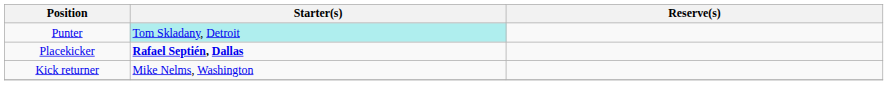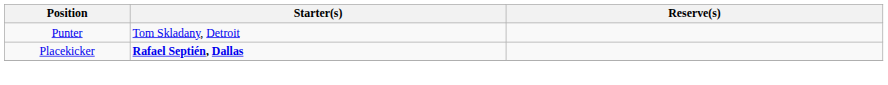 <table class="wikitable" width=75%>
 <tr>
 <th width=10%>Position</th>
 <th width=30%>Starter(s)</th>
 <th width=30%>Reserve(s)</th>
 </tr>
 <tr>
 <td align=center><a href='#'>Punter</a></td>
-<td style="background: paleturquoise;"> <a href='#'>Tom Skladany</a>, <a href='#'>Detroit</a></td>
+<td> <a href='#'>Tom Skladany</a>, <a href='#'>Detroit</a></td>
 <td></td>
 </tr>
 <tr>
 <td align=center><a href='#'>Placekicker</a></td>
 <td><strong> <a href='#'>Rafael Septién</a>, <a href='#'>Dallas</a></strong></td>
 <td></td>
 </tr>
 <tr>
-<td align=center><a href='#'>Kick returner</a></td>
-<td> <a href='#'>Mike Nelms</a>, <a href='#'>Washington</a></td>
-<td></td>
-</tr>
-<tr>
 </tr>
 </table>
